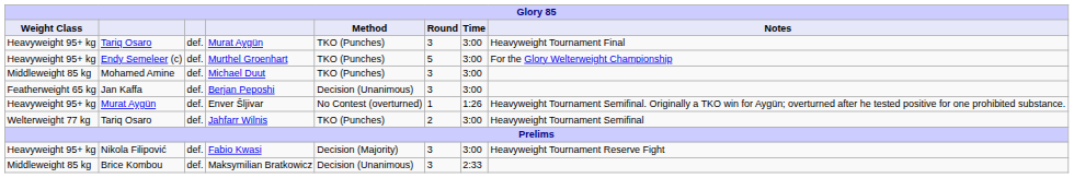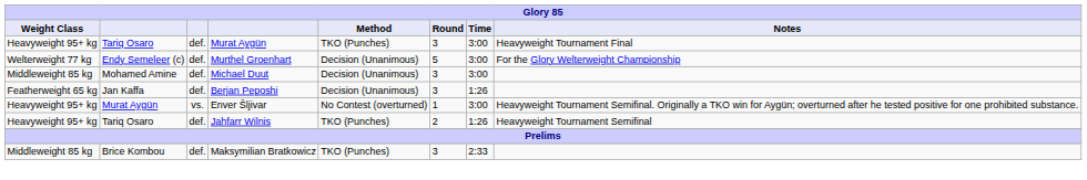 <table class="wikitable" style="font-size: 70%;">
 <tr>
 <th colspan="8" style="background-color: #ccf; color: #000080; text-align: center;"><strong>Glory 85</strong></th>
 </tr>
 <tr>
 <th colspan="1" style="background-color: #E6E8FA; color: #000000; text-align: center;">Weight Class</th>
 <th colspan="1" style="background-color: #E6E8FA; color: #000000; text-align: center;"></th>
 <th colspan="1" style="background-color: #E6E8FA; color: #000000; text-align: center;"></th>
 <th colspan="1" style="background-color: #E6E8FA; color: #000000; text-align: center;"></th>
 <th colspan="1" style="background-color: #E6E8FA; color: #000000; text-align: center;">Method</th>
 <th colspan="1" style="background-color: #E6E8FA; color: #000000; text-align: center;">Round</th>
 <th colspan="1" style="background-color: #E6E8FA; color: #000000; text-align: center;">Time</th>
 <th colspan="1" style="background-color: #E6E8FA; color: #000000; text-align: center;">Notes</th>
 </tr>
 <tr>
 <td>Heavyweight 95+ kg</td>
 <td> <a href='#'>Tariq Osaro</a></td>
 <td align=center>def.</td>
 <td> <a href='#'>Murat Aygün</a></td>
 <td>TKO (Punches)</td>
 <td>3</td>
 <td>3:00</td>
 <td>Heavyweight Tournament Final</td>
 </tr>
 <tr>
-<td>Heavyweight 95+ kg</td>
+<td>Welterweight 77 kg</td>
 <td> <a href='#'>Endy Semeleer</a> (c)</td>
 <td align=center>def.</td>
 <td> <a href='#'>Murthel Groenhart</a></td>
-<td>TKO (Punches)</td>
+<td>Decision (Unanimous)</td>
 <td>5</td>
 <td>3:00</td>
 <td>For the <a href='#'>Glory Welterweight Championship</a></td>
 </tr>
 <tr>
 <td>Middleweight 85 kg</td>
 <td> Mohamed Amine</td>
 <td align=center>def.</td>
 <td> <a href='#'>Michael Duut</a></td>
-<td>TKO (Punches)</td>
+<td>Decision (Unanimous)</td>
 <td>3</td>
 <td>3:00</td>
 <td></td>
 </tr>
 <tr>
 <td>Featherweight 65 kg</td>
 <td> Jan Kaffa</td>
 <td align=center>def.</td>
 <td> <a href='#'>Berjan Peposhi</a></td>
 <td>Decision (Unanimous)</td>
 <td>3</td>
-<td>3:00</td>
+<td>1:26</td>
 </tr>
 <tr>
 <td>Heavyweight 95+ kg</td>
 <td> <a href='#'>Murat Aygün</a></td>
-<td align=center>def.</td>
+<td align=center>vs.</td>
 <td> Enver Šljivar</td>
 <td>No Contest (overturned)</td>
 <td>1</td>
-<td>1:26</td>
+<td>3:00</td>
 <td>Heavyweight Tournament Semifinal. Originally a TKO win for Aygün; overturned after he tested positive for one prohibited substance.</td>
 </tr>
 <tr>
-<td>Welterweight 77 kg</td>
+<td>Heavyweight 95+ kg</td>
 <td> Tariq Osaro</td>
 <td align=center>def.</td>
 <td> <a href='#'>Jahfarr Wilnis</a></td>
 <td>TKO (Punches)</td>
 <td>2</td>
-<td>3:00</td>
+<td>1:26</td>
 <td>Heavyweight Tournament Semifinal</td>
 </tr>
 <tr>
 <th colspan="8" style="background-color: #ccf; color: #000080; text-align: center;"><strong>Prelims</strong></th>
 </tr>
 <tr>
-<td>Heavyweight 95+ kg</td>
-<td> Nikola Filipović</td>
-<td align=center>def.</td>
-<td> <a href='#'>Fabio Kwasi</a></td>
-<td>Decision (Majority)</td>
-<td>3</td>
-<td>3:00</td>
-<td>Heavyweight Tournament Reserve Fight</td>
-</tr>
-<tr>
 <td>Middleweight 85 kg</td>
 <td> Brice Kombou</td>
 <td align=center>def.</td>
 <td> Maksymilian Bratkowicz</td>
-<td>Decision (Unanimous)</td>
+<td>TKO (Punches)</td>
 <td>3</td>
 <td>2:33</td>
 <td></td>
 </tr>
 </table>
